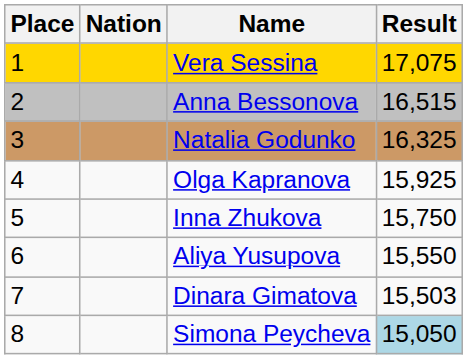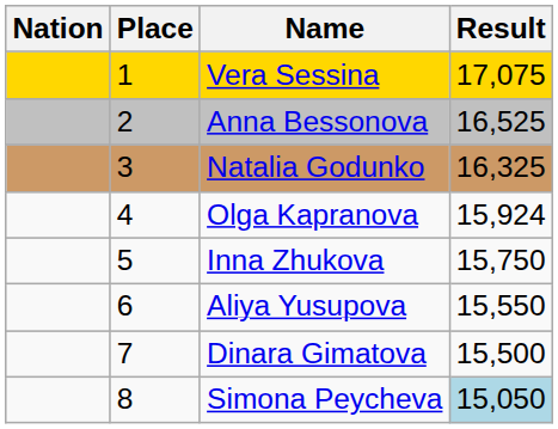 <table class="wikitable">
 <tr>
+<th>Nation</th>
 <th>Place</th>
-<th>Nation</th>
 <th>Name</th>
 <th>Result</th>
 </tr>
 <tr bgcolor="gold">
+<td></td>
 <td>1</td>
-<td></td>
 <td><a href='#'>Vera Sessina</a></td>
 <td>17,075</td>
 </tr>
 <tr bgcolor="silver">
+<td></td>
 <td>2</td>
-<td></td>
 <td><a href='#'>Anna Bessonova</a></td>
-<td>16,515</td>
+<td>16,525</td>
 </tr>
 <tr bgcolor="cc9966">
+<td></td>
 <td>3</td>
-<td></td>
 <td><a href='#'>Natalia Godunko</a></td>
 <td>16,325</td>
 </tr>
 <tr>
+<td></td>
 <td>4</td>
-<td></td>
 <td><a href='#'>Olga Kapranova</a></td>
-<td>15,925</td>
+<td>15,924</td>
 </tr>
 <tr>
+<td></td>
 <td>5</td>
-<td></td>
 <td><a href='#'>Inna Zhukova</a></td>
 <td>15,750</td>
 </tr>
 <tr>
+<td></td>
 <td>6</td>
-<td></td>
 <td><a href='#'>Aliya Yusupova</a></td>
 <td>15,550</td>
 </tr>
 <tr>
+<td></td>
 <td>7</td>
-<td></td>
 <td><a href='#'>Dinara Gimatova</a></td>
-<td>15,503</td>
+<td>15,500</td>
 </tr>
 <tr>
+<td></td>
 <td>8</td>
-<td></td>
 <td><a href='#'>Simona Peycheva</a></td>
 <td style="background: lightblue;">15,050</td>
 </tr>
 </table>
